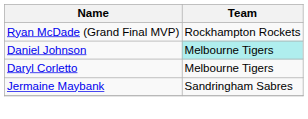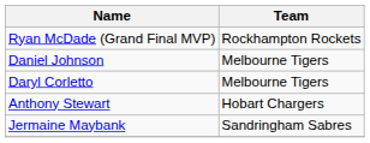 <table class="wikitable">
 <tr>
 <th>Name</th>
 <th>Team</th>
 </tr>
 <tr>
 <td><a href='#'>Ryan McDade</a> (Grand Final MVP)</td>
 <td>Rockhampton Rockets</td>
 </tr>
 <tr>
 <td><a href='#'>Daniel Johnson</a></td>
-<td style="background: paleturquoise;">Melbourne Tigers</td>
+<td>Melbourne Tigers</td>
 </tr>
 <tr>
 <td><a href='#'>Daryl Corletto</a></td>
 <td>Melbourne Tigers</td>
+</tr>
+<tr>
+<td><a href='#'>Anthony Stewart</a></td>
+<td>Hobart Chargers</td>
 </tr>
 <tr>
 <td><a href='#'>Jermaine Maybank</a></td>
 <td>Sandringham Sabres</td>
 </tr>
 <tr>
 </tr>
 </table>
